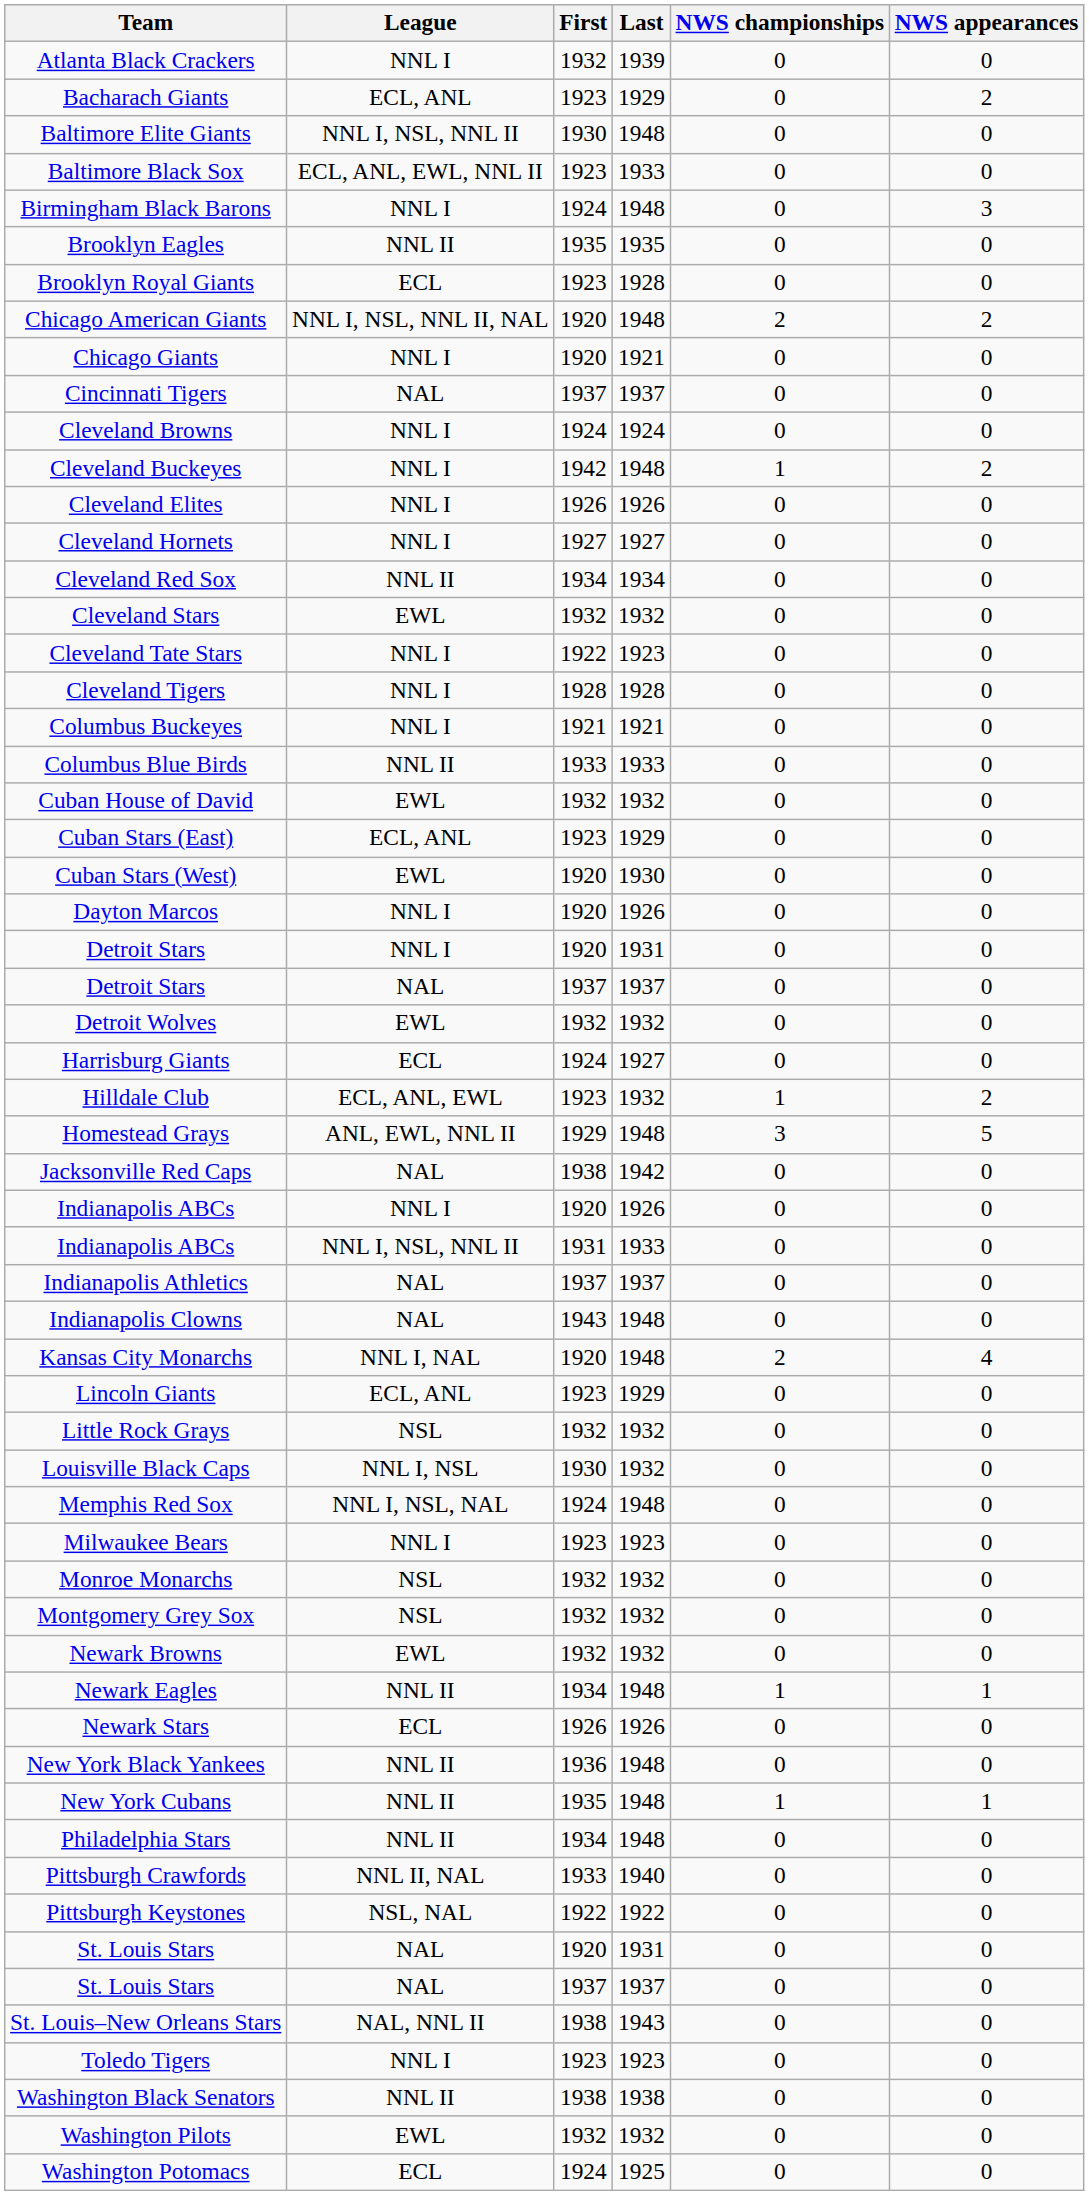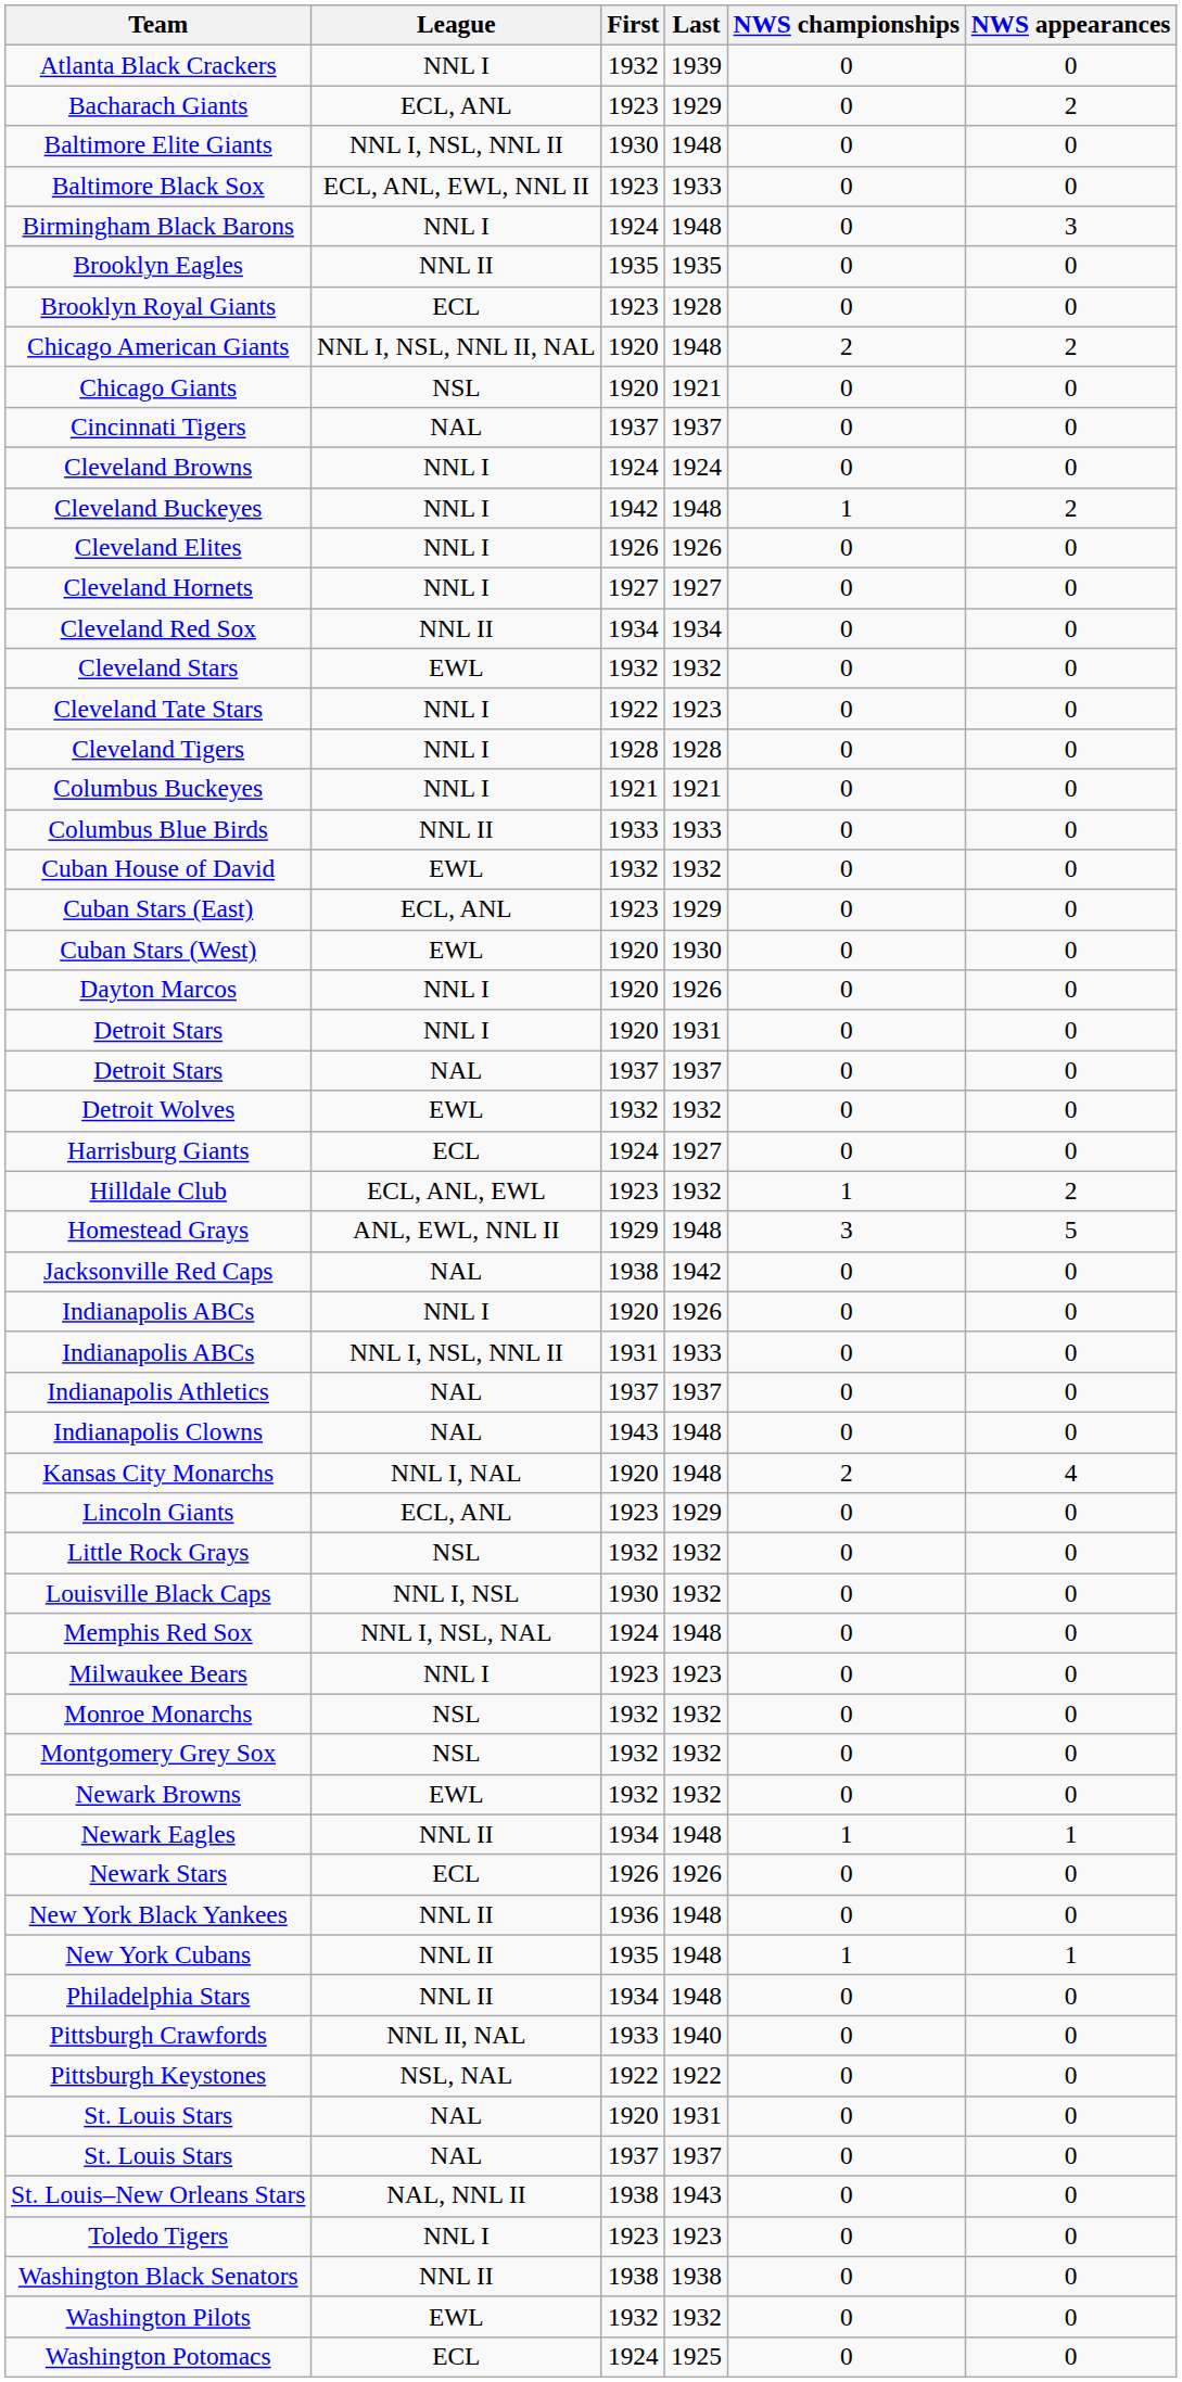 <table class="wikitable sortable" style="text-align:center;">
 <tr style="font-weight:bold; background:#ddd;"|>
 <th scope="col">Team</th>
 <th scope="col">League</th>
 <th scope="col">First</th>
 <th scope="col">Last</th>
 <th scope="col"><a href='#'>NWS</a> championships</th>
 <th scope="col"><a href='#'>NWS</a> appearances</th>
 </tr>
 <tr>
 <td scope="row"><a href='#'>Atlanta Black Crackers</a></td>
 <td>NNL I</td>
 <td>1932</td>
 <td>1939</td>
 <td>0</td>
 <td>0</td>
 </tr>
 <tr>
 <td scope="row"><a href='#'>Bacharach Giants</a></td>
 <td>ECL, ANL</td>
 <td>1923</td>
 <td>1929</td>
 <td>0</td>
 <td>2</td>
 </tr>
 <tr>
 <td scope="row"><a href='#'>Baltimore Elite Giants</a></td>
 <td>NNL I, NSL, NNL II</td>
 <td>1930</td>
 <td>1948</td>
 <td>0</td>
 <td>0</td>
 </tr>
 <tr>
 <td scope="row"><a href='#'>Baltimore Black Sox</a></td>
 <td>ECL, ANL, EWL, NNL II</td>
 <td>1923</td>
 <td>1933</td>
 <td>0</td>
 <td>0</td>
 </tr>
 <tr>
 <td scope="row"><a href='#'>Birmingham Black Barons</a></td>
 <td>NNL I</td>
 <td>1924</td>
 <td>1948</td>
 <td>0</td>
 <td>3</td>
 </tr>
 <tr>
 <td scope="row"><a href='#'>Brooklyn Eagles</a></td>
 <td>NNL II</td>
 <td>1935</td>
 <td>1935</td>
 <td>0</td>
 <td>0</td>
 </tr>
 <tr>
 <td scope="row"><a href='#'>Brooklyn Royal Giants</a></td>
 <td>ECL</td>
 <td>1923</td>
 <td>1928</td>
 <td>0</td>
 <td>0</td>
 </tr>
 <tr>
 <td scope="row"><a href='#'>Chicago American Giants</a></td>
 <td>NNL I, NSL, NNL II, NAL</td>
 <td>1920</td>
 <td>1948</td>
 <td>2</td>
 <td>2</td>
 </tr>
 <tr>
 <td scope="row"><a href='#'>Chicago Giants</a></td>
-<td>NNL I</td>
+<td>NSL</td>
 <td>1920</td>
 <td>1921</td>
 <td>0</td>
 <td>0</td>
 </tr>
 <tr>
 <td scope="row"><a href='#'>Cincinnati Tigers</a></td>
 <td>NAL</td>
 <td>1937</td>
 <td>1937</td>
 <td>0</td>
 <td>0</td>
 </tr>
 <tr>
 <td scope="row"><a href='#'>Cleveland Browns</a></td>
 <td>NNL I</td>
 <td>1924</td>
 <td>1924</td>
 <td>0</td>
 <td>0</td>
 </tr>
 <tr>
 <td scope="row"><a href='#'>Cleveland Buckeyes</a></td>
 <td>NNL I</td>
 <td>1942</td>
 <td>1948</td>
 <td>1</td>
 <td>2</td>
 </tr>
 <tr>
 <td scope="row"><a href='#'>Cleveland Elites</a></td>
 <td>NNL I</td>
 <td>1926</td>
 <td>1926</td>
 <td>0</td>
 <td>0</td>
 </tr>
 <tr>
 <td scope="row"><a href='#'>Cleveland Hornets</a></td>
 <td>NNL I</td>
 <td>1927</td>
 <td>1927</td>
 <td>0</td>
 <td>0</td>
 </tr>
 <tr>
 <td scope="row"><a href='#'>Cleveland Red Sox</a></td>
 <td>NNL II</td>
 <td>1934</td>
 <td>1934</td>
 <td>0</td>
 <td>0</td>
 </tr>
 <tr>
 <td scope="row"><a href='#'>Cleveland Stars</a></td>
 <td>EWL</td>
 <td>1932</td>
 <td>1932</td>
 <td>0</td>
 <td>0</td>
 </tr>
 <tr>
 <td scope="row"><a href='#'>Cleveland Tate Stars</a></td>
 <td>NNL I</td>
 <td>1922</td>
 <td>1923</td>
 <td>0</td>
 <td>0</td>
 </tr>
 <tr>
 <td scope="row"><a href='#'>Cleveland Tigers</a></td>
 <td>NNL I</td>
 <td>1928</td>
 <td>1928</td>
 <td>0</td>
 <td>0</td>
 </tr>
 <tr>
 <td scope="row"><a href='#'>Columbus Buckeyes</a></td>
 <td>NNL I</td>
 <td>1921</td>
 <td>1921</td>
 <td>0</td>
 <td>0</td>
 </tr>
 <tr>
 <td scope="row"><a href='#'>Columbus Blue Birds</a></td>
 <td>NNL II</td>
 <td>1933</td>
 <td>1933</td>
 <td>0</td>
 <td>0</td>
 </tr>
 <tr>
 <td scope="row"><a href='#'>Cuban House of David</a></td>
 <td>EWL</td>
 <td>1932</td>
 <td>1932</td>
 <td>0</td>
 <td>0</td>
 </tr>
 <tr>
 <td scope="row"><a href='#'>Cuban Stars (East)</a></td>
 <td>ECL, ANL</td>
 <td>1923</td>
 <td>1929</td>
 <td>0</td>
 <td>0</td>
 </tr>
 <tr>
 <td scope="row"><a href='#'>Cuban Stars (West)</a></td>
 <td>EWL</td>
 <td>1920</td>
 <td>1930</td>
 <td>0</td>
 <td>0</td>
 </tr>
 <tr>
 <td scope="row"><a href='#'>Dayton Marcos</a></td>
 <td>NNL I</td>
 <td>1920</td>
 <td>1926</td>
 <td>0</td>
 <td>0</td>
 </tr>
 <tr>
 <td scope="row"><a href='#'>Detroit Stars</a></td>
 <td>NNL I</td>
 <td>1920</td>
 <td>1931</td>
 <td>0</td>
 <td>0</td>
 </tr>
 <tr>
 <td scope="row"><a href='#'>Detroit Stars</a></td>
 <td>NAL</td>
 <td>1937</td>
 <td>1937</td>
 <td>0</td>
 <td>0</td>
 </tr>
 <tr>
 <td scope="row"><a href='#'>Detroit Wolves</a></td>
 <td>EWL</td>
 <td>1932</td>
 <td>1932</td>
 <td>0</td>
 <td>0</td>
 </tr>
 <tr>
 <td scope="row"><a href='#'>Harrisburg Giants</a></td>
 <td>ECL</td>
 <td>1924</td>
 <td>1927</td>
 <td>0</td>
 <td>0</td>
 </tr>
 <tr>
 <td scope="row"><a href='#'>Hilldale Club</a></td>
 <td>ECL, ANL, EWL</td>
 <td>1923</td>
 <td>1932</td>
 <td>1</td>
 <td>2</td>
 </tr>
 <tr>
 <td scope="row"><a href='#'>Homestead Grays</a></td>
 <td>ANL, EWL, NNL II</td>
 <td>1929</td>
 <td>1948</td>
 <td>3</td>
 <td>5</td>
 </tr>
 <tr>
 <td scope="row"><a href='#'>Jacksonville Red Caps</a></td>
 <td>NAL</td>
 <td>1938</td>
 <td>1942</td>
 <td>0</td>
 <td>0</td>
 </tr>
 <tr>
 <td scope="row"><a href='#'>Indianapolis ABCs</a></td>
 <td>NNL I</td>
 <td>1920</td>
 <td>1926</td>
 <td>0</td>
 <td>0</td>
 </tr>
 <tr>
 <td scope="row"><a href='#'>Indianapolis ABCs</a></td>
 <td>NNL I, NSL, NNL II</td>
 <td>1931</td>
 <td>1933</td>
 <td>0</td>
 <td>0</td>
 </tr>
 <tr>
 <td scope="row"><a href='#'>Indianapolis Athletics</a></td>
 <td>NAL</td>
 <td>1937</td>
 <td>1937</td>
 <td>0</td>
 <td>0</td>
 </tr>
 <tr>
 <td scope="row"><a href='#'>Indianapolis Clowns</a></td>
 <td>NAL</td>
 <td>1943</td>
 <td>1948</td>
 <td>0</td>
 <td>0</td>
 </tr>
 <tr>
 <td scope="row"><a href='#'>Kansas City Monarchs</a></td>
 <td>NNL I, NAL</td>
 <td>1920</td>
 <td>1948</td>
 <td>2</td>
 <td>4</td>
 </tr>
 <tr>
 <td scope="row"><a href='#'>Lincoln Giants</a></td>
 <td>ECL, ANL</td>
 <td>1923</td>
 <td>1929</td>
 <td>0</td>
 <td>0</td>
 </tr>
 <tr>
 <td scope="row"><a href='#'>Little Rock Grays</a></td>
 <td>NSL</td>
 <td>1932</td>
 <td>1932</td>
 <td>0</td>
 <td>0</td>
 </tr>
 <tr>
 <td scope="row"><a href='#'>Louisville Black Caps</a></td>
 <td>NNL I, NSL</td>
 <td>1930</td>
 <td>1932</td>
 <td>0</td>
 <td>0</td>
 </tr>
 <tr>
 <td scope="row"><a href='#'>Memphis Red Sox</a></td>
 <td>NNL I, NSL, NAL</td>
 <td>1924</td>
 <td>1948</td>
 <td>0</td>
 <td>0</td>
 </tr>
 <tr>
 <td scope="row"><a href='#'>Milwaukee Bears</a></td>
 <td>NNL I</td>
 <td>1923</td>
 <td>1923</td>
 <td>0</td>
 <td>0</td>
 </tr>
 <tr>
 <td scope="row"><a href='#'>Monroe Monarchs</a></td>
 <td>NSL</td>
 <td>1932</td>
 <td>1932</td>
 <td>0</td>
 <td>0</td>
 </tr>
 <tr>
 <td scope="row"><a href='#'>Montgomery Grey Sox</a></td>
 <td>NSL</td>
 <td>1932</td>
 <td>1932</td>
 <td>0</td>
 <td>0</td>
 </tr>
 <tr>
 <td scope="row"><a href='#'>Newark Browns</a></td>
 <td>EWL</td>
 <td>1932</td>
 <td>1932</td>
 <td>0</td>
 <td>0</td>
 </tr>
 <tr>
 <td scope="row"><a href='#'>Newark Eagles</a></td>
 <td>NNL II</td>
 <td>1934</td>
 <td>1948</td>
 <td>1</td>
 <td>1</td>
 </tr>
 <tr>
 <td scope="row"><a href='#'>Newark Stars</a></td>
 <td>ECL</td>
 <td>1926</td>
 <td>1926</td>
 <td>0</td>
 <td>0</td>
 </tr>
 <tr>
 <td scope="row"><a href='#'>New York Black Yankees</a></td>
 <td>NNL II</td>
 <td>1936</td>
 <td>1948</td>
 <td>0</td>
 <td>0</td>
 </tr>
 <tr>
 <td scope="row"><a href='#'>New York Cubans</a></td>
 <td>NNL II</td>
 <td>1935</td>
 <td>1948</td>
 <td>1</td>
 <td>1</td>
 </tr>
 <tr>
 <td scope="row"><a href='#'>Philadelphia Stars</a></td>
 <td>NNL II</td>
 <td>1934</td>
 <td>1948</td>
 <td>0</td>
 <td>0</td>
 </tr>
 <tr>
 <td scope="row"><a href='#'>Pittsburgh Crawfords</a></td>
 <td>NNL II, NAL</td>
 <td>1933</td>
 <td>1940</td>
 <td>0</td>
 <td>0</td>
 </tr>
 <tr>
 <td scope="row"><a href='#'>Pittsburgh Keystones</a></td>
 <td>NSL, NAL</td>
 <td>1922</td>
 <td>1922</td>
 <td>0</td>
 <td>0</td>
 </tr>
 <tr>
 <td scope="row"><a href='#'>St. Louis Stars</a></td>
 <td>NAL</td>
 <td>1920</td>
 <td>1931</td>
 <td>0</td>
 <td>0</td>
 </tr>
 <tr>
 <td scope="row"><a href='#'>St. Louis Stars</a></td>
 <td>NAL</td>
 <td>1937</td>
 <td>1937</td>
 <td>0</td>
 <td>0</td>
 </tr>
 <tr>
 <td scope="row"><a href='#'>St. Louis–New Orleans Stars</a></td>
 <td>NAL, NNL II</td>
 <td>1938</td>
 <td>1943</td>
 <td>0</td>
 <td>0</td>
 </tr>
 <tr>
 <td scope="row"><a href='#'>Toledo Tigers</a></td>
 <td>NNL I</td>
 <td>1923</td>
 <td>1923</td>
 <td>0</td>
 <td>0</td>
 </tr>
 <tr>
 <td scope="row"><a href='#'>Washington Black Senators</a></td>
 <td>NNL II</td>
 <td>1938</td>
 <td>1938</td>
 <td>0</td>
 <td>0</td>
 </tr>
 <tr>
 <td scope="row"><a href='#'>Washington Pilots</a></td>
 <td>EWL</td>
 <td>1932</td>
 <td>1932</td>
 <td>0</td>
 <td>0</td>
 </tr>
 <tr>
 <td scope="row"><a href='#'>Washington Potomacs</a></td>
 <td>ECL</td>
 <td>1924</td>
 <td>1925</td>
 <td>0</td>
 <td>0</td>
 </tr>
 </table>
